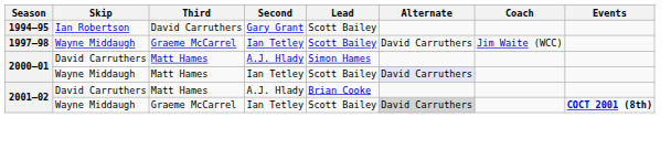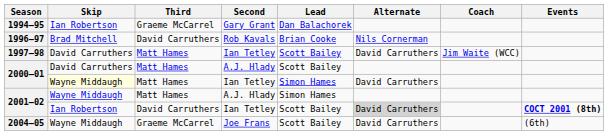 <table class="wikitable">
 <tr>
 <th scope="col" width=60>Season</th>
 <th scope="col">Skip</th>
 <th scope="col">Third</th>
 <th scope="col">Second</th>
 <th scope="col">Lead</th>
 <th scope="col">Alternate</th>
 <th scope="col">Coach</th>
 <th scope="col">Events</th>
 </tr>
 <tr>
 <th scope="row">1994–95</th>
 <td><a href='#'>Ian Robertson</a></td>
-<td>David Carruthers</td>
+<td>Graeme McCarrel</td>
 <td><a href='#'>Gary Grant</a></td>
-<td>Scott Bailey</td>
+<td><a href='#'>Dan Balachorek</a></td>
 <td></td>
 <td></td>
 <td></td>
 </tr>
 <tr>
+<th scope="row">1996–97</th>
+<td><a href='#'>Brad Mitchell</a></td>
+<td>David Carruthers</td>
+<td><a href='#'>Rob Kavals</a></td>
+<td><a href='#'>Brian Cooke</a></td>
+<td><a href='#'>Nils Cornerman</a></td>
+<td></td>
+<td></td>
+</tr>
+<tr>
 <th scope="row">1997–98</th>
-<td><a href='#'>Wayne Middaugh</a></td>
-<td><a href='#'>Graeme McCarrel</a></td>
+<td>David Carruthers</td>
+<td><a href='#'>Matt Hames</a></td>
 <td><a href='#'>Ian Tetley</a></td>
 <td><a href='#'>Scott Bailey</a></td>
 <td>David Carruthers</td>
 <td><a href='#'>Jim Waite</a> (WCC)</td>
 <td> <br> </td>
 </tr>
 <tr>
 <th scope="row" rowspan=2>2000–01</th>
 <td>David Carruthers</td>
 <td><a href='#'>Matt Hames</a></td>
 <td><a href='#'>A.J. Hlady</a></td>
-<td><a href='#'>Simon Hames</a></td>
+<td>Scott Bailey</td>
 <td></td>
 <td></td>
 <td></td>
 </tr>
 <tr>
-<td>Wayne Middaugh</td>
+<td style="background: lightyellow;">Wayne Middaugh</td>
 <td>Matt Hames</td>
 <td>Ian Tetley</td>
-<td>Scott Bailey</td>
-<td style="background: lavender;">David Carruthers</td>
+<td><a href='#'>Simon Hames</a></td>
+<td>David Carruthers</td>
 <td></td>
 <td> </td>
 </tr>
 <tr>
 <th scope="row" rowspan=2>2001–02</th>
-<td>David Carruthers</td>
+<td><a href='#'>Wayne Middaugh</a></td>
 <td>Matt Hames</td>
 <td>A.J. Hlady</td>
-<td><a href='#'>Brian Cooke</a></td>
+<td>Simon Hames</td>
 <td></td>
 <td></td>
 <td></td>
 </tr>
 <tr>
-<td>Wayne Middaugh</td>
-<td>Graeme McCarrel</td>
+<td><a href='#'>Ian Robertson</a></td>
+<td>David Carruthers</td>
 <td>Ian Tetley</td>
 <td>Scott Bailey</td>
 <td style="background: lightgrey;">David Carruthers</td>
 <td></td>
 <td><strong><a href='#'>COCT 2001</a> (8th)</strong></td>
 </tr>
+<tr>
+<th scope="row">2004–05</th>
+<td>Wayne Middaugh</td>
+<td>Graeme McCarrel</td>
+<td><a href='#'>Joe Frans</a></td>
+<td>Scott Bailey</td>
+<td>David Carruthers</td>
+<td></td>
+<td> (6th)</td>
+</tr>
 </table>
